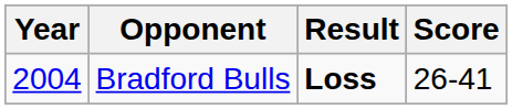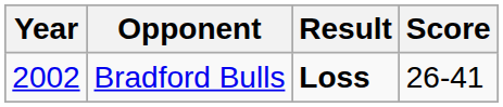 <table class="wikitable" style="text-align:left;">
 <tr>
 <th>Year</th>
 <th>Opponent</th>
 <th>Result</th>
 <th>Score</th>
 </tr>
 <tr>
-<td><a href='#'>2004</a></td>
+<td><a href='#'>2002</a></td>
 <td> <a href='#'>Bradford Bulls</a></td>
 <td><strong>Loss</strong></td>
 <td>26-41</td>
 </tr>
 </table>
